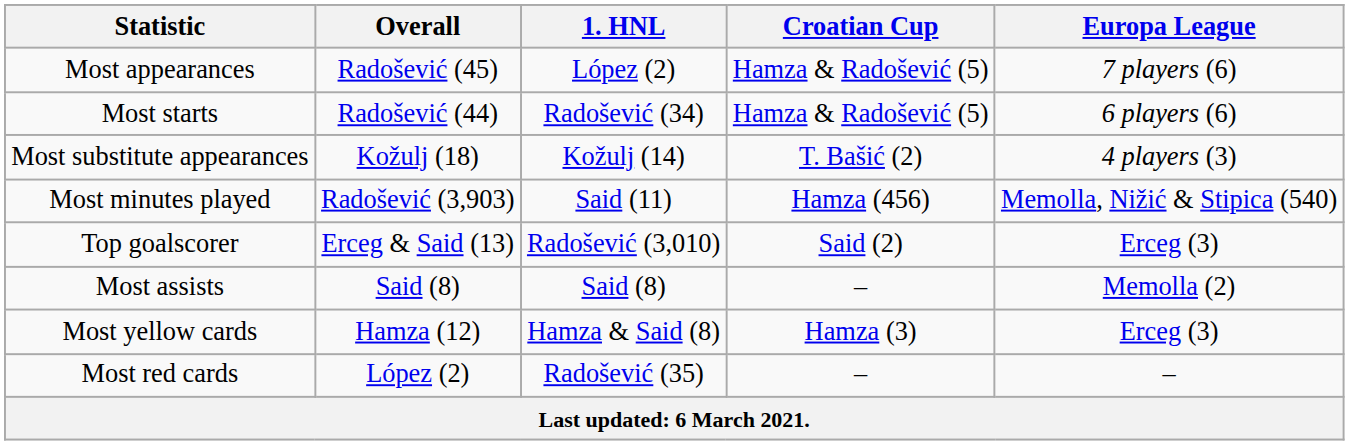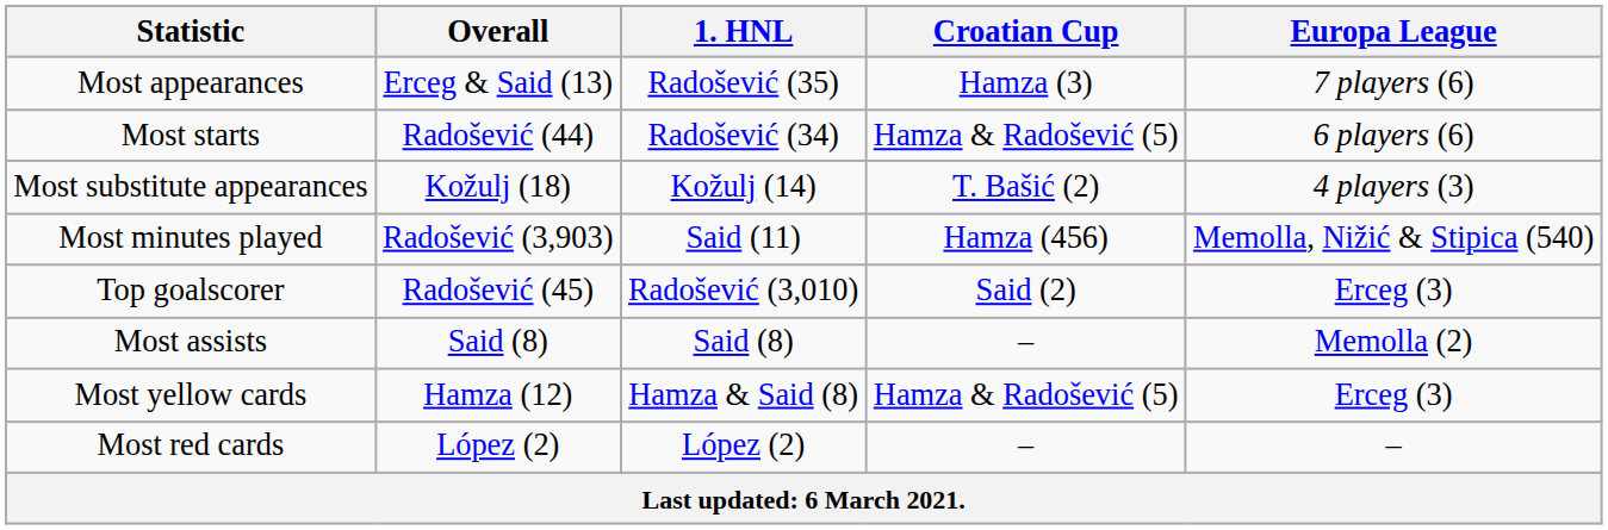 <table class="wikitable" Style="text-align: center;font-size:85%">
 <tr>
 <th>Statistic</th>
 <th>Overall</th>
 <th><a href='#'>1. HNL</a></th>
 <th><a href='#'>Croatian Cup</a></th>
 <th><a href='#'>Europa League</a></th>
 </tr>
 <tr>
 <td>Most appearances</td>
-<td><a href='#'>Radošević</a> (45)</td>
-<td><a href='#'>López</a> (2)</td>
-<td><a href='#'>Hamza</a> & <a href='#'>Radošević</a> (5)</td>
+<td><a href='#'>Erceg</a> & <a href='#'>Said</a> (13)</td>
+<td><a href='#'>Radošević</a> (35)</td>
+<td><a href='#'>Hamza</a> (3)</td>
 <td><em>7 players</em> (6)</td>
 </tr>
 <tr>
 <td>Most starts</td>
 <td><a href='#'>Radošević</a> (44)</td>
 <td><a href='#'>Radošević</a> (34)</td>
 <td><a href='#'>Hamza</a> & <a href='#'>Radošević</a> (5)</td>
 <td><em>6 players</em> (6)</td>
 </tr>
 <tr>
 <td>Most substitute appearances</td>
 <td><a href='#'>Kožulj</a> (18)</td>
 <td><a href='#'>Kožulj</a> (14)</td>
 <td><a href='#'>T. Bašić</a> (2)</td>
 <td><em>4 players</em> (3)</td>
 </tr>
 <tr>
 <td>Most minutes played</td>
 <td><a href='#'>Radošević</a> (3,903)</td>
 <td><a href='#'>Said</a> (11)</td>
 <td><a href='#'>Hamza</a> (456)</td>
 <td><a href='#'>Memolla</a>, <a href='#'>Nižić</a> & <a href='#'>Stipica</a> (540)</td>
 </tr>
 <tr>
 <td>Top goalscorer</td>
-<td><a href='#'>Erceg</a> & <a href='#'>Said</a> (13)</td>
+<td><a href='#'>Radošević</a> (45)</td>
 <td><a href='#'>Radošević</a> (3,010)</td>
 <td><a href='#'>Said</a> (2)</td>
 <td><a href='#'>Erceg</a> (3)</td>
 </tr>
 <tr>
 <td>Most assists</td>
 <td><a href='#'>Said</a> (8)</td>
 <td><a href='#'>Said</a> (8)</td>
 <td>–</td>
 <td><a href='#'>Memolla</a> (2)</td>
 </tr>
 <tr>
 <td>Most yellow cards</td>
 <td><a href='#'>Hamza</a> (12)</td>
 <td><a href='#'>Hamza</a> & <a href='#'>Said</a> (8)</td>
-<td><a href='#'>Hamza</a> (3)</td>
+<td><a href='#'>Hamza</a> & <a href='#'>Radošević</a> (5)</td>
 <td><a href='#'>Erceg</a> (3)</td>
 </tr>
 <tr>
 <td>Most red cards</td>
 <td><a href='#'>López</a> (2)</td>
-<td><a href='#'>Radošević</a> (35)</td>
+<td><a href='#'>López</a> (2)</td>
 <td>–</td>
 <td>–</td>
 </tr>
 <tr>
 <th colspan="30"><small>Last updated: 6 March 2021.</small></th>
 </tr>
 </table>
